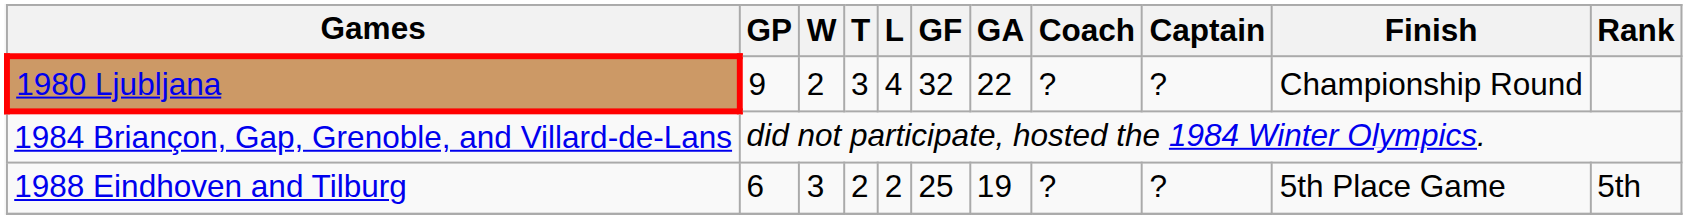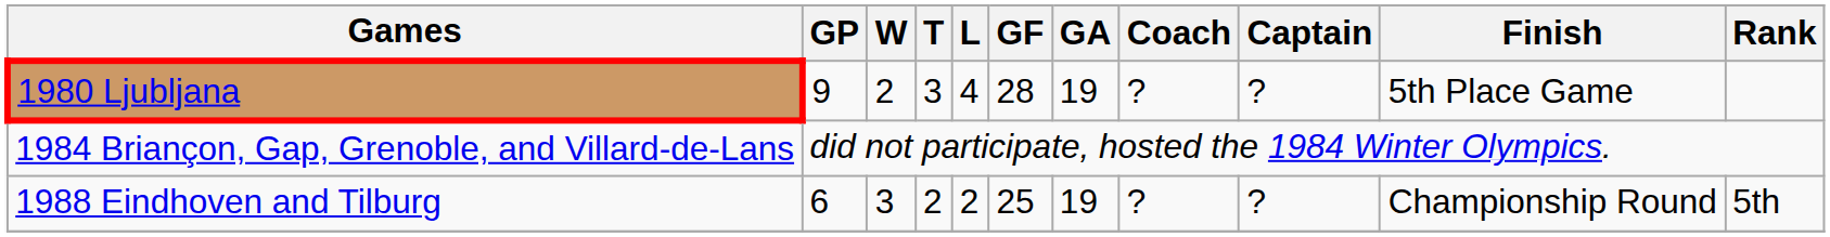 <table class="wikitable sortable">
 <tr>
 <th>Games</th>
 <th>GP</th>
 <th>W</th>
 <th>T</th>
 <th>L</th>
 <th>GF</th>
 <th>GA</th>
 <th>Coach</th>
 <th>Captain</th>
 <th>Finish</th>
 <th>Rank</th>
 </tr>
 <tr>
 <td style="border:3px solid red; background:#c96;"> <a href='#'>1980 Ljubljana</a></td>
 <td>9</td>
 <td>2</td>
 <td>3</td>
 <td>4</td>
-<td>32</td>
-<td>22</td>
+<td>28</td>
+<td>19</td>
 <td>?</td>
 <td>?</td>
-<td>Championship Round</td>
+<td>5th Place Game</td>
 <td></td>
 </tr>
 <tr>
 <td> <a href='#'>1984 Briançon, Gap, Grenoble, and Villard-de-Lans</a></td>
 <td colspan=13><em>did not participate, hosted the <a href='#'>1984 Winter Olympics</a>.</em></td>
 </tr>
 <tr>
 <td> <a href='#'>1988 Eindhoven and Tilburg</a></td>
 <td>6</td>
 <td>3</td>
 <td>2</td>
 <td>2</td>
 <td>25</td>
 <td>19</td>
 <td>?</td>
 <td>?</td>
-<td>5th Place Game</td>
+<td>Championship Round</td>
 <td>5th</td>
 </tr>
 <tr>
 </tr>
 </table>
